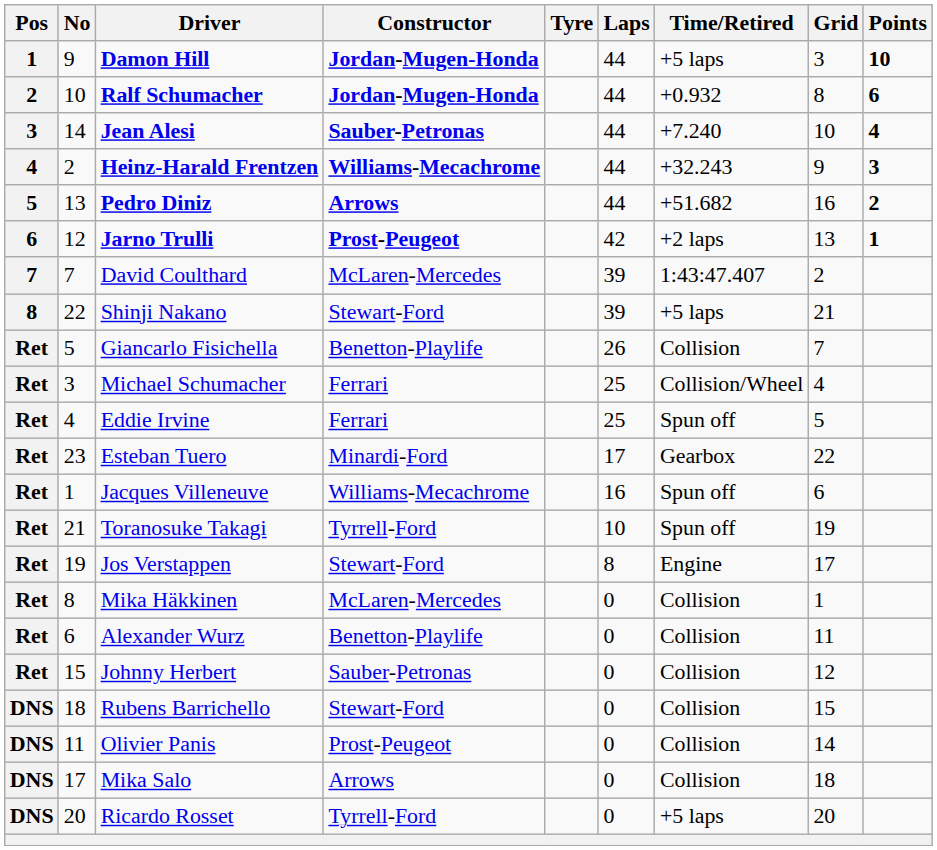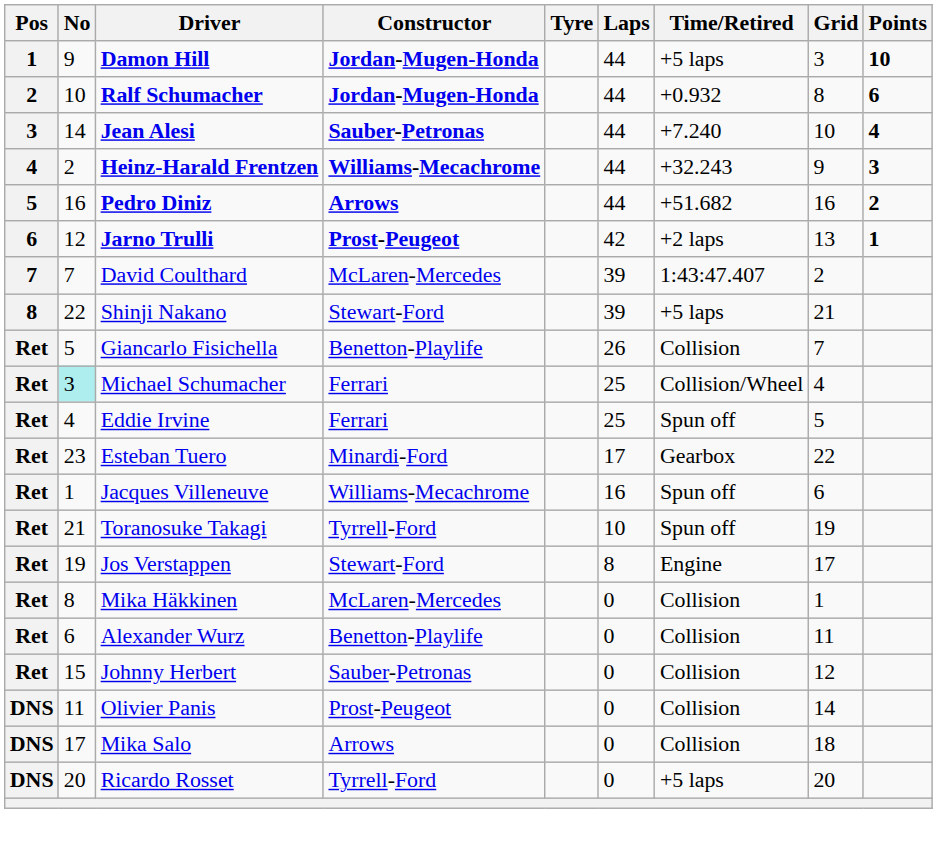 <table class="wikitable" style="font-size: 95%;">
 <tr>
 <th>Pos</th>
 <th>No</th>
 <th>Driver</th>
 <th>Constructor</th>
 <th>Tyre</th>
 <th>Laps</th>
 <th>Time/Retired</th>
 <th>Grid</th>
 <th>Points</th>
 </tr>
 <tr>
 <th>1</th>
 <td>9</td>
 <td> <strong><a href='#'>Damon Hill</a></strong></td>
 <td><strong><a href='#'>Jordan</a>-<a href='#'>Mugen-Honda</a></strong></td>
 <td></td>
 <td>44</td>
 <td>+5 laps</td>
 <td>3</td>
 <td><strong>10</strong></td>
 </tr>
 <tr>
 <th>2</th>
 <td>10</td>
 <td> <strong><a href='#'>Ralf Schumacher</a></strong></td>
 <td><strong><a href='#'>Jordan</a>-<a href='#'>Mugen-Honda</a></strong></td>
 <td></td>
 <td>44</td>
 <td>+0.932</td>
 <td>8</td>
 <td><strong>6</strong></td>
 </tr>
 <tr>
 <th>3</th>
 <td>14</td>
 <td> <strong><a href='#'>Jean Alesi</a></strong></td>
 <td><strong><a href='#'>Sauber</a>-<a href='#'>Petronas</a></strong></td>
 <td></td>
 <td>44</td>
 <td>+7.240</td>
 <td>10</td>
 <td><strong>4</strong></td>
 </tr>
 <tr>
 <th>4</th>
 <td>2</td>
 <td> <strong><a href='#'>Heinz-Harald Frentzen</a></strong></td>
 <td><strong><a href='#'>Williams</a>-<a href='#'>Mecachrome</a></strong></td>
 <td></td>
 <td>44</td>
 <td>+32.243</td>
 <td>9</td>
 <td><strong>3</strong></td>
 </tr>
 <tr>
 <th>5</th>
-<td>13</td>
+<td>16</td>
 <td> <strong><a href='#'>Pedro Diniz</a></strong></td>
 <td><strong><a href='#'>Arrows</a></strong></td>
 <td></td>
 <td>44</td>
 <td>+51.682</td>
 <td>16</td>
 <td><strong>2</strong></td>
 </tr>
 <tr>
 <th>6</th>
 <td>12</td>
 <td> <strong><a href='#'>Jarno Trulli</a></strong></td>
 <td><strong><a href='#'>Prost</a>-<a href='#'>Peugeot</a></strong></td>
 <td></td>
 <td>42</td>
 <td>+2 laps</td>
 <td>13</td>
 <td><strong>1</strong></td>
 </tr>
 <tr>
 <th>7</th>
 <td>7</td>
 <td> <a href='#'>David Coulthard</a></td>
 <td><a href='#'>McLaren</a>-<a href='#'>Mercedes</a></td>
 <td></td>
 <td>39</td>
 <td>1:43:47.407</td>
 <td>2</td>
 <td> </td>
 </tr>
 <tr>
 <th>8</th>
 <td>22</td>
 <td> <a href='#'>Shinji Nakano</a></td>
 <td><a href='#'>Stewart</a>-<a href='#'>Ford</a></td>
 <td></td>
 <td>39</td>
 <td>+5 laps</td>
 <td>21</td>
 <td> </td>
 </tr>
 <tr>
 <th>Ret</th>
 <td>5</td>
 <td> <a href='#'>Giancarlo Fisichella</a></td>
 <td><a href='#'>Benetton</a>-<a href='#'>Playlife</a></td>
 <td></td>
 <td>26</td>
 <td>Collision</td>
 <td>7</td>
 <td> </td>
 </tr>
 <tr>
 <th>Ret</th>
-<td>3</td>
+<td style="background: paleturquoise;">3</td>
 <td> <a href='#'>Michael Schumacher</a></td>
 <td><a href='#'>Ferrari</a></td>
 <td></td>
 <td>25</td>
 <td>Collision/Wheel</td>
 <td>4</td>
 <td> </td>
 </tr>
 <tr>
 <th>Ret</th>
 <td>4</td>
 <td> <a href='#'>Eddie Irvine</a></td>
 <td><a href='#'>Ferrari</a></td>
 <td></td>
 <td>25</td>
 <td>Spun off</td>
 <td>5</td>
 <td> </td>
 </tr>
 <tr>
 <th>Ret</th>
 <td>23</td>
 <td> <a href='#'>Esteban Tuero</a></td>
 <td><a href='#'>Minardi</a>-<a href='#'>Ford</a></td>
 <td></td>
 <td>17</td>
 <td>Gearbox</td>
 <td>22</td>
 <td> </td>
 </tr>
 <tr>
 <th>Ret</th>
 <td>1</td>
 <td> <a href='#'>Jacques Villeneuve</a></td>
 <td><a href='#'>Williams</a>-<a href='#'>Mecachrome</a></td>
 <td></td>
 <td>16</td>
 <td>Spun off</td>
 <td>6</td>
 <td> </td>
 </tr>
 <tr>
 <th>Ret</th>
 <td>21</td>
 <td> <a href='#'>Toranosuke Takagi</a></td>
 <td><a href='#'>Tyrrell</a>-<a href='#'>Ford</a></td>
 <td></td>
 <td>10</td>
 <td>Spun off</td>
 <td>19</td>
 <td> </td>
 </tr>
 <tr>
 <th>Ret</th>
 <td>19</td>
 <td> <a href='#'>Jos Verstappen</a></td>
 <td><a href='#'>Stewart</a>-<a href='#'>Ford</a></td>
 <td></td>
 <td>8</td>
 <td>Engine</td>
 <td>17</td>
 <td> </td>
 </tr>
 <tr>
 <th>Ret</th>
 <td>8</td>
 <td> <a href='#'>Mika Häkkinen</a></td>
 <td><a href='#'>McLaren</a>-<a href='#'>Mercedes</a></td>
 <td></td>
 <td>0</td>
 <td>Collision</td>
 <td>1</td>
 <td> </td>
 </tr>
 <tr>
 <th>Ret</th>
 <td>6</td>
 <td> <a href='#'>Alexander Wurz</a></td>
 <td><a href='#'>Benetton</a>-<a href='#'>Playlife</a></td>
 <td></td>
 <td>0</td>
 <td>Collision</td>
 <td>11</td>
 <td> </td>
 </tr>
 <tr>
 <th>Ret</th>
 <td>15</td>
 <td> <a href='#'>Johnny Herbert</a></td>
 <td><a href='#'>Sauber</a>-<a href='#'>Petronas</a></td>
 <td></td>
 <td>0</td>
 <td>Collision</td>
 <td>12</td>
 <td> </td>
 </tr>
 <tr>
 <th>DNS</th>
-<td>18</td>
-<td> <a href='#'>Rubens Barrichello</a></td>
-<td><a href='#'>Stewart</a>-<a href='#'>Ford</a></td>
-<td></td>
-<td>0</td>
-<td>Collision</td>
-<td>15</td>
-<td> </td>
-</tr>
-<tr>
-<th>DNS</th>
 <td>11</td>
 <td> <a href='#'>Olivier Panis</a></td>
 <td><a href='#'>Prost</a>-<a href='#'>Peugeot</a></td>
 <td></td>
 <td>0</td>
 <td>Collision</td>
 <td>14</td>
 <td> </td>
 </tr>
 <tr>
 <th>DNS</th>
 <td>17</td>
 <td> <a href='#'>Mika Salo</a></td>
 <td><a href='#'>Arrows</a></td>
 <td></td>
 <td>0</td>
 <td>Collision</td>
 <td>18</td>
 <td> </td>
 </tr>
 <tr>
 <th>DNS</th>
 <td>20</td>
 <td> <a href='#'>Ricardo Rosset</a></td>
 <td><a href='#'>Tyrrell</a>-<a href='#'>Ford</a></td>
 <td></td>
 <td>0</td>
 <td>+5 laps</td>
 <td>20</td>
 <td> </td>
 </tr>
 <tr>
 <th colspan="9"></th>
 </tr>
 </table>
